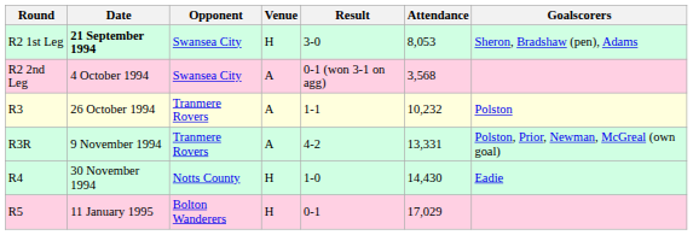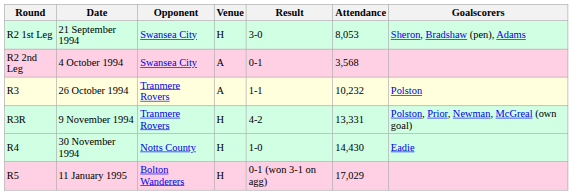 <table class="wikitable">
 <tr>
 <th>Round</th>
 <th>Date</th>
 <th>Opponent</th>
 <th>Venue</th>
 <th>Result</th>
 <th>Attendance</th>
 <th>Goalscorers</th>
 </tr>
 <tr style="background-color: #d0ffe3;">
 <td>R2 1st Leg</td>
-<td><strong>21 September 1994</strong></td>
+<td>21 September 1994</td>
 <td><a href='#'>Swansea City</a></td>
 <td>H</td>
 <td>3-0</td>
 <td>8,053</td>
 <td><a href='#'>Sheron</a>, <a href='#'>Bradshaw</a> (pen), <a href='#'>Adams</a></td>
 </tr>
 <tr style="background-color: #ffd0e3;">
 <td>R2 2nd Leg</td>
 <td>4 October 1994</td>
 <td><a href='#'>Swansea City</a></td>
 <td>A</td>
-<td>0-1 (won 3-1 on agg)</td>
+<td>0-1</td>
 <td>3,568</td>
 <td></td>
 </tr>
 <tr style="background-color: #ffffdd;">
 <td>R3</td>
 <td>26 October 1994</td>
 <td><a href='#'>Tranmere Rovers</a></td>
 <td>A</td>
 <td>1-1</td>
 <td>10,232</td>
 <td><a href='#'>Polston</a></td>
 </tr>
 <tr style="background-color: #d0ffe3;">
 <td>R3R</td>
 <td>9 November 1994</td>
 <td><a href='#'>Tranmere Rovers</a></td>
-<td>A</td>
+<td>H</td>
 <td>4-2</td>
 <td>13,331</td>
 <td><a href='#'>Polston</a>, <a href='#'>Prior</a>, <a href='#'>Newman</a>, <a href='#'>McGreal</a> (own goal)</td>
 </tr>
 <tr style="background-color: #d0ffe3;">
 <td>R4</td>
 <td>30 November 1994</td>
 <td><a href='#'>Notts County</a></td>
 <td>H</td>
 <td>1-0</td>
 <td>14,430</td>
 <td><a href='#'>Eadie</a></td>
 </tr>
 <tr style="background-color: #ffd0e3;">
 <td>R5</td>
 <td>11 January 1995</td>
 <td><a href='#'>Bolton Wanderers</a></td>
 <td>H</td>
-<td>0-1</td>
+<td>0-1 (won 3-1 on agg)</td>
 <td>17,029</td>
 <td></td>
 </tr>
 </table>
